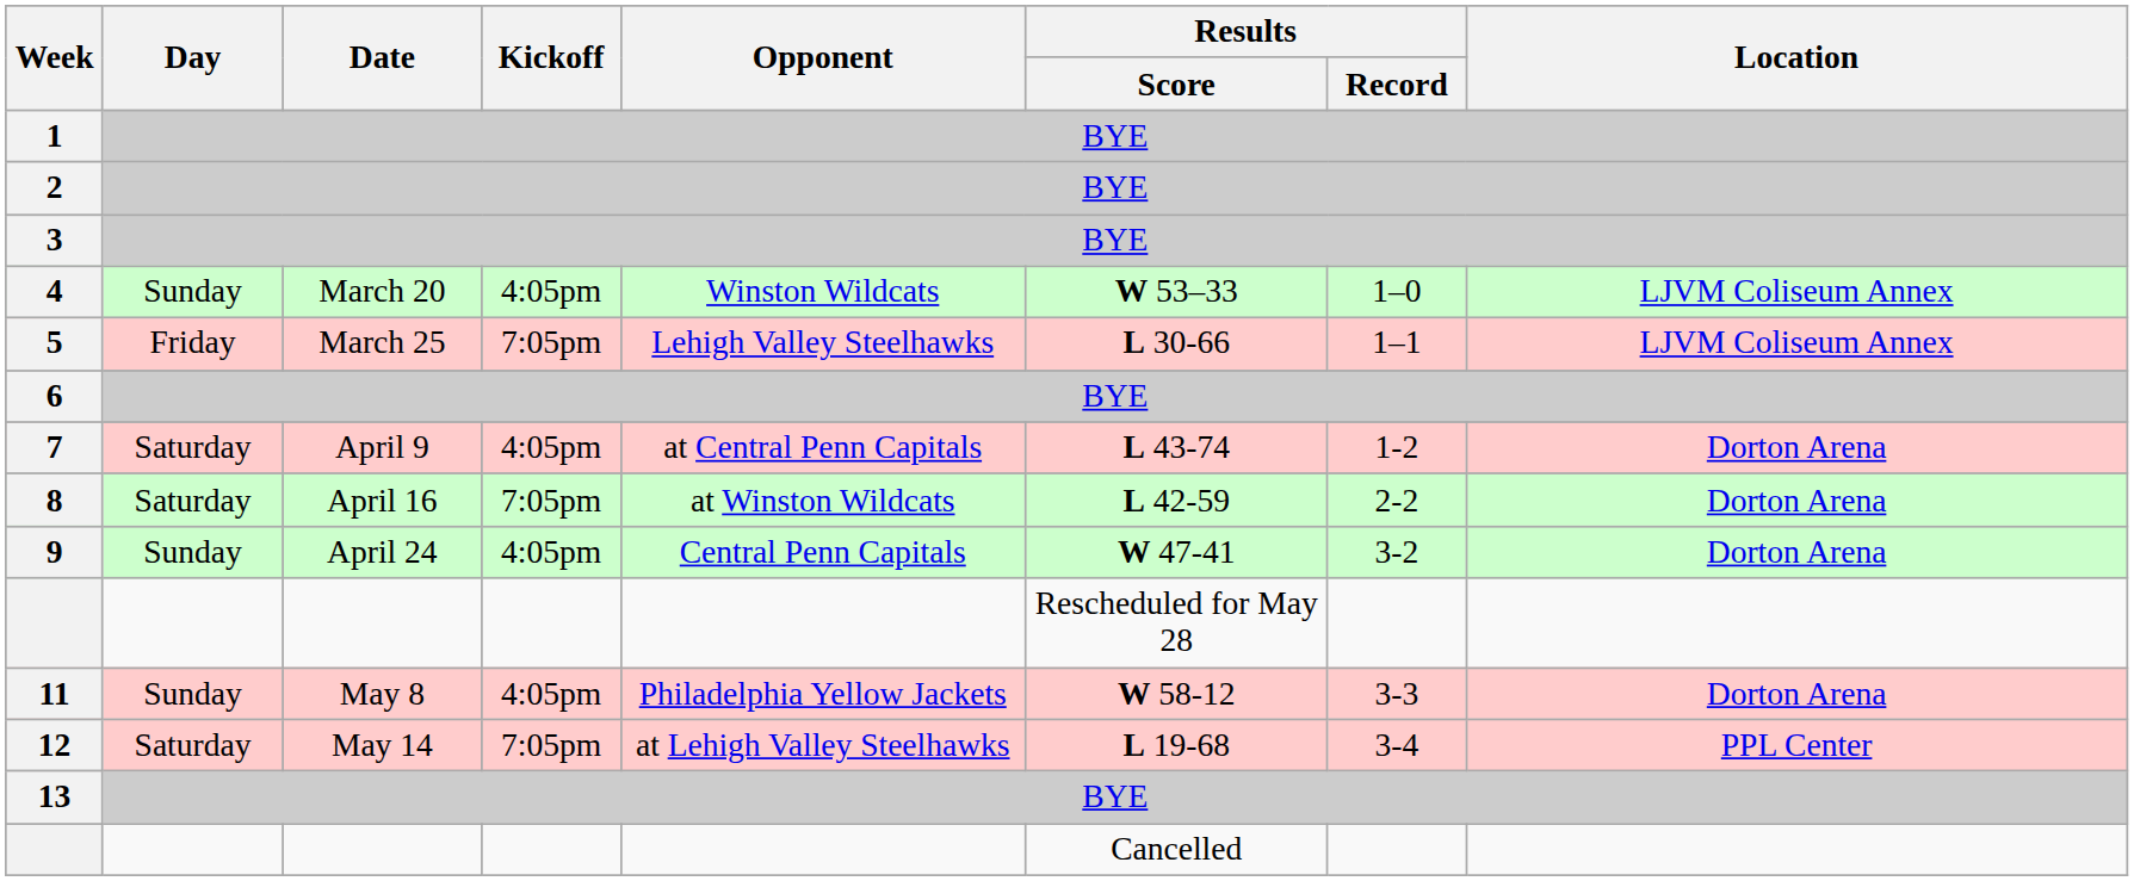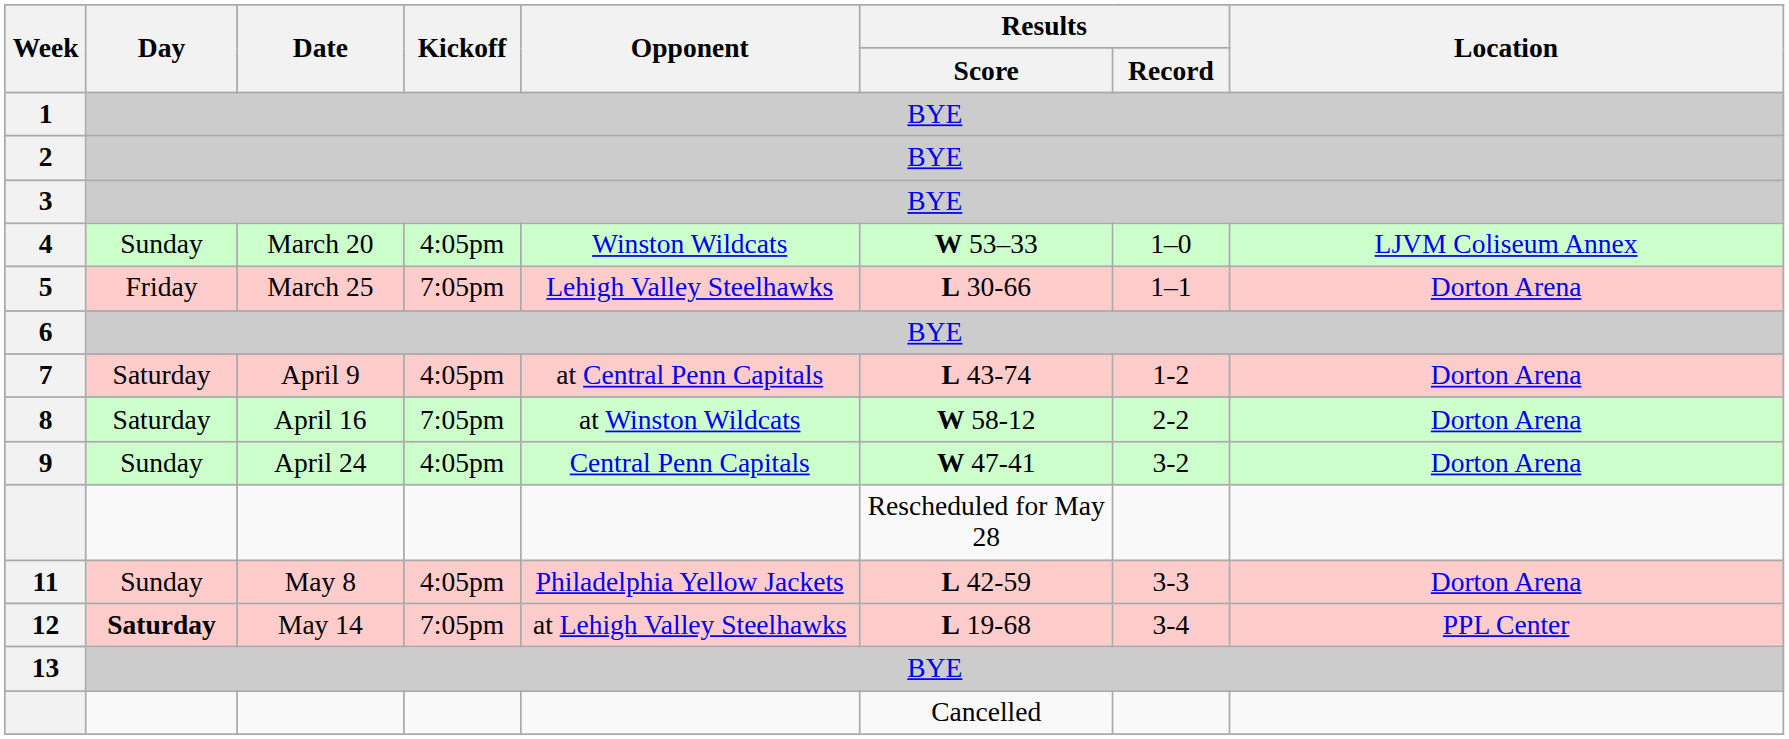 <table class="wikitable">
 <tr>
 <th rowspan="2" width="40">Week</th>
 <th rowspan="2" width="80">Day</th>
 <th rowspan="2" width="90">Date</th>
 <th rowspan="2" width="60">Kickoff</th>
 <th rowspan="2" width="190">Opponent</th>
 <th colspan="2" width="200">Results</th>
 <th rowspan="2" width="315">Location</th>
 </tr>
 <tr>
 <th width="140">Score</th>
 <th width="60">Record</th>
 </tr>
 <tr align="center" bgcolor="#CCCCCC">
 <th>1</th>
 <td colSpan=7><a href='#'>BYE</a></td>
 </tr>
 <tr align="center" bgcolor="#CCCCCC">
 <th>2</th>
 <td colSpan=7><a href='#'>BYE</a></td>
 </tr>
 <tr align="center" bgcolor="#CCCCCC">
 <th>3</th>
 <td colSpan=7><a href='#'>BYE</a></td>
 </tr>
 <tr align="center" bgcolor="#CCFFCC">
 <th>4</th>
 <td>Sunday</td>
 <td>March 20</td>
 <td>4:05pm</td>
 <td><a href='#'>Winston Wildcats</a></td>
 <td><strong>W</strong> 53–33</td>
 <td>1–0</td>
 <td><a href='#'>LJVM Coliseum Annex</a></td>
 </tr>
 <tr align="center" bgcolor="#FFCCCC">
 <th>5</th>
 <td>Friday</td>
 <td>March 25</td>
 <td>7:05pm</td>
 <td><a href='#'>Lehigh Valley Steelhawks</a></td>
 <td><strong>L</strong> 30-66</td>
 <td>1–1</td>
-<td><a href='#'>LJVM Coliseum Annex</a></td>
+<td><a href='#'>Dorton Arena</a></td>
 </tr>
 <tr align="center" bgcolor="#CCCCCC">
 <th>6</th>
 <td colSpan=7><a href='#'>BYE</a></td>
 </tr>
 <tr align="center" bgcolor="#FFCCCC">
 <th>7</th>
 <td>Saturday</td>
 <td>April 9</td>
 <td>4:05pm</td>
 <td>at <a href='#'>Central Penn Capitals</a></td>
 <td><strong>L</strong> 43-74</td>
 <td>1-2</td>
 <td><a href='#'>Dorton Arena</a></td>
 </tr>
 <tr align="center" bgcolor="#CCFFCC">
 <th>8</th>
 <td>Saturday</td>
 <td>April 16</td>
 <td>7:05pm</td>
 <td>at <a href='#'>Winston Wildcats</a></td>
-<td><strong>L</strong> 42-59</td>
+<td><strong>W</strong> 58-12</td>
 <td>2-2</td>
 <td><a href='#'>Dorton Arena</a></td>
 </tr>
 <tr align="center" bgcolor="#CCFFCC">
 <th>9</th>
 <td>Sunday</td>
 <td>April 24</td>
 <td>4:05pm</td>
 <td><a href='#'>Central Penn Capitals</a></td>
 <td><strong>W</strong> 47-41</td>
 <td>3-2</td>
 <td><a href='#'>Dorton Arena</a></td>
 </tr>
 <tr align="center" >
 <th></th>
 <td></td>
 <td></td>
 <td></td>
 <td></td>
 <td>Rescheduled for May 28</td>
 <td></td>
 <td></td>
 </tr>
 <tr align="center" bgcolor="#FFCCCC">
 <th>11</th>
 <td>Sunday</td>
 <td>May 8</td>
 <td>4:05pm</td>
 <td><a href='#'>Philadelphia Yellow Jackets</a></td>
-<td><strong>W</strong> 58-12</td>
+<td><strong>L</strong> 42-59</td>
 <td>3-3</td>
 <td><a href='#'>Dorton Arena</a></td>
 </tr>
 <tr align="center" bgcolor="#FFCCCC">
 <th>12</th>
-<td>Saturday</td>
+<td><strong>Saturday</strong></td>
 <td>May 14</td>
 <td>7:05pm</td>
 <td>at <a href='#'>Lehigh Valley Steelhawks</a></td>
 <td><strong>L</strong> 19-68</td>
 <td>3-4</td>
 <td><a href='#'>PPL Center</a></td>
 </tr>
 <tr align="center" bgcolor="#CCCCCC">
 <th>13</th>
 <td colSpan=7><a href='#'>BYE</a></td>
 </tr>
 <tr align="center" >
 <th></th>
 <td></td>
 <td></td>
 <td></td>
 <td></td>
 <td>Cancelled</td>
 <td></td>
 <td></td>
 </tr>
 </table>
